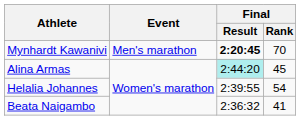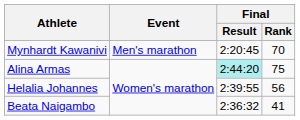 <table class="wikitable" style="font-size:90%">
 <tr>
 <th rowspan="2">Athlete</th>
 <th rowspan="2">Event</th>
 <th colspan="2">Final</th>
 </tr>
 <tr style="font-size:95%">
 <th>Result</th>
 <th>Rank</th>
 </tr>
 <tr align=center>
 <td align=left><a href='#'>Mynhardt Kawanivi</a></td>
 <td align=left><a href='#'>Men's marathon</a></td>
-<td><strong>2:20:45</strong></td>
+<td>2:20:45</td>
 <td>70</td>
 </tr>
 <tr align=center>
 <td align=left><a href='#'>Alina Armas</a></td>
 <td align=left rowspan=3><a href='#'>Women's marathon</a></td>
 <td style="background: paleturquoise;">2:44:20</td>
-<td>45</td>
+<td>75</td>
 </tr>
 <tr align=center>
 <td align=left><a href='#'>Helalia Johannes</a></td>
 <td>2:39:55</td>
-<td>54</td>
+<td>56</td>
 </tr>
 <tr align=center>
 <td align=left><a href='#'>Beata Naigambo</a></td>
 <td>2:36:32</td>
 <td>41</td>
 </tr>
 </table>
